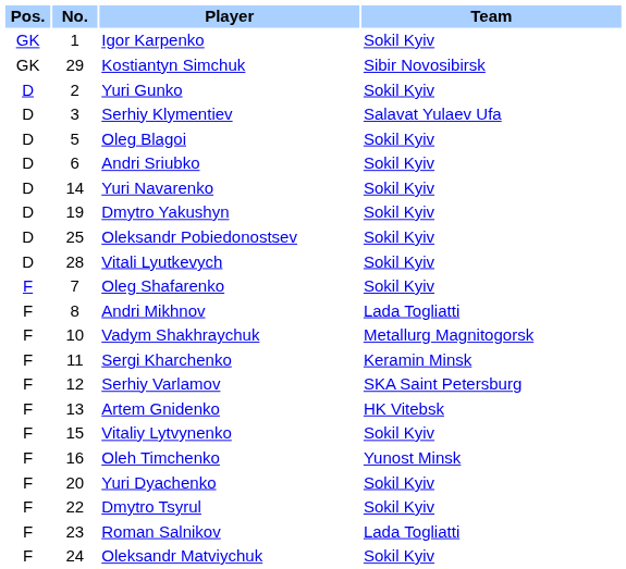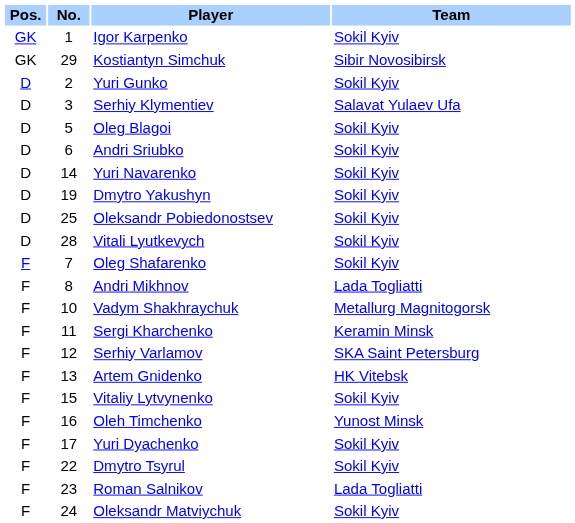 <table border="0" cellspacing="2" cellpadding="2">
 <tr bgcolor=AAD0FF>
 <th width=40>Pos.</th>
 <th width=40>No.</th>
 <th width=250>Player</th>
 <th width=250>Team</th>
 </tr>
 <tr>
 <td style="text-align:center;"><a href='#'>GK</a></td>
 <td style="text-align:center;">1</td>
 <td><a href='#'>Igor Karpenko</a></td>
 <td> <a href='#'>Sokil Kyiv</a></td>
 </tr>
 <tr>
 <td style="text-align:center;">GK</td>
 <td style="text-align:center;">29</td>
 <td><a href='#'>Kostiantyn Simchuk</a></td>
 <td> <a href='#'>Sibir Novosibirsk</a></td>
 </tr>
 <tr>
 <td style="text-align:center;"><a href='#'>D</a></td>
 <td style="text-align:center;">2</td>
 <td><a href='#'>Yuri Gunko</a></td>
 <td> <a href='#'>Sokil Kyiv</a></td>
 </tr>
 <tr>
 <td style="text-align:center;">D</td>
 <td style="text-align:center;">3</td>
 <td><a href='#'>Serhiy Klymentiev</a></td>
 <td> <a href='#'>Salavat Yulaev Ufa</a></td>
 </tr>
 <tr>
 <td style="text-align:center;">D</td>
 <td style="text-align:center;">5</td>
 <td><a href='#'>Oleg Blagoi</a></td>
 <td> <a href='#'>Sokil Kyiv</a></td>
 </tr>
 <tr>
 <td style="text-align:center;">D</td>
 <td style="text-align:center;">6</td>
 <td><a href='#'>Andri Sriubko</a></td>
 <td> <a href='#'>Sokil Kyiv</a></td>
 </tr>
 <tr>
 <td style="text-align:center;">D</td>
 <td style="text-align:center;">14</td>
 <td><a href='#'>Yuri Navarenko</a></td>
 <td> <a href='#'>Sokil Kyiv</a></td>
 </tr>
 <tr>
 <td style="text-align:center;">D</td>
 <td style="text-align:center;">19</td>
 <td><a href='#'>Dmytro Yakushyn</a></td>
 <td> <a href='#'>Sokil Kyiv</a></td>
 </tr>
 <tr>
 <td style="text-align:center;">D</td>
 <td style="text-align:center;">25</td>
 <td><a href='#'>Oleksandr Pobiedonostsev</a></td>
 <td> <a href='#'>Sokil Kyiv</a></td>
 </tr>
 <tr>
 <td style="text-align:center;">D</td>
 <td style="text-align:center;">28</td>
 <td><a href='#'>Vitali Lyutkevych</a></td>
 <td> <a href='#'>Sokil Kyiv</a></td>
 </tr>
 <tr>
 <td style="text-align:center;"><a href='#'>F</a></td>
 <td style="text-align:center;">7</td>
 <td><a href='#'>Oleg Shafarenko</a></td>
 <td> <a href='#'>Sokil Kyiv</a></td>
 </tr>
 <tr>
 <td style="text-align:center;">F</td>
 <td style="text-align:center;">8</td>
 <td><a href='#'>Andri Mikhnov</a></td>
 <td> <a href='#'>Lada Togliatti</a></td>
 </tr>
 <tr>
 <td style="text-align:center;">F</td>
 <td style="text-align:center;">10</td>
 <td><a href='#'>Vadym Shakhraychuk</a></td>
 <td> <a href='#'>Metallurg Magnitogorsk</a></td>
 </tr>
 <tr>
 <td style="text-align:center;">F</td>
 <td style="text-align:center;">11</td>
 <td><a href='#'>Sergi Kharchenko</a></td>
 <td> <a href='#'>Keramin Minsk</a></td>
 </tr>
 <tr>
 <td style="text-align:center;">F</td>
 <td style="text-align:center;">12</td>
 <td><a href='#'>Serhiy Varlamov</a></td>
 <td> <a href='#'>SKA Saint Petersburg</a></td>
 </tr>
 <tr>
 <td style="text-align:center;">F</td>
 <td style="text-align:center;">13</td>
 <td><a href='#'>Artem Gnidenko</a></td>
 <td> <a href='#'>HK Vitebsk</a></td>
 </tr>
 <tr>
 <td style="text-align:center;">F</td>
 <td style="text-align:center;">15</td>
 <td><a href='#'>Vitaliy Lytvynenko</a></td>
 <td> <a href='#'>Sokil Kyiv</a></td>
 </tr>
 <tr>
 <td style="text-align:center;">F</td>
 <td style="text-align:center;">16</td>
 <td><a href='#'>Oleh Timchenko</a></td>
 <td> <a href='#'>Yunost Minsk</a></td>
 </tr>
 <tr>
 <td style="text-align:center;">F</td>
-<td style="text-align:center;">20</td>
+<td style="text-align:center;">17</td>
 <td><a href='#'>Yuri Dyachenko</a></td>
 <td> <a href='#'>Sokil Kyiv</a></td>
 </tr>
 <tr>
 <td style="text-align:center;">F</td>
 <td style="text-align:center;">22</td>
 <td><a href='#'>Dmytro Tsyrul</a></td>
 <td> <a href='#'>Sokil Kyiv</a></td>
 </tr>
 <tr>
 <td style="text-align:center;">F</td>
 <td style="text-align:center;">23</td>
 <td><a href='#'>Roman Salnikov</a></td>
 <td> <a href='#'>Lada Togliatti</a></td>
 </tr>
 <tr>
 <td style="text-align:center;">F</td>
 <td style="text-align:center;">24</td>
 <td><a href='#'>Oleksandr Matviychuk</a></td>
 <td> <a href='#'>Sokil Kyiv</a></td>
 </tr>
 </table>
